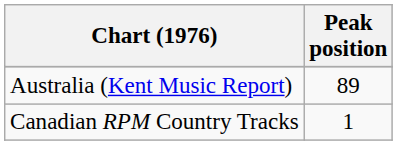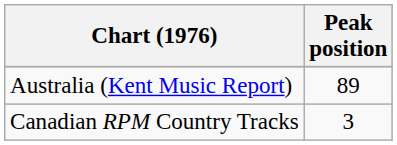 <table class="wikitable sortable">
 <tr>
 <th align="left">Chart (1976)</th>
 <th align="center">Peak<br>position</th>
 </tr>
 <tr>
 </tr>
 <tr>
 <td align="left">Australia (<a href='#'>Kent Music Report</a>)</td>
 <td align="center">89</td>
 </tr>
 <tr>
 <td align="left">Canadian <em>RPM</em> Country Tracks</td>
-<td align="center">1</td>
+<td align="center">3</td>
 </tr>
 </table>
